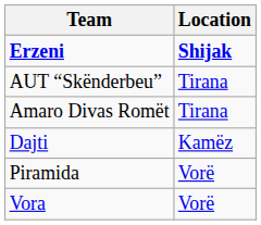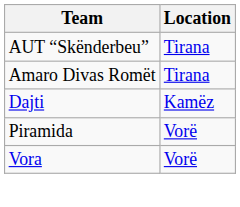 <table class="wikitable sortable">
 <tr>
 <th>Team</th>
 <th>Location</th>
-</tr>
-<tr>
-<td><strong><a href='#'>Erzeni</a></strong></td>
-<td><strong><a href='#'>Shijak</a></strong></td>
 </tr>
 <tr>
 <td>AUT “Skënderbeu”</td>
 <td><a href='#'>Tirana</a></td>
 </tr>
 <tr>
 <td>Amaro Divas Romët</td>
 <td><a href='#'>Tirana</a></td>
 </tr>
 <tr>
 <td><a href='#'>Dajti</a></td>
 <td><a href='#'>Kamëz</a></td>
 </tr>
 <tr>
 <td>Piramida</td>
 <td><a href='#'>Vorë</a></td>
 </tr>
 <tr>
 <td><a href='#'>Vora</a></td>
 <td><a href='#'>Vorë</a></td>
 </tr>
 </table>
